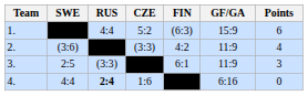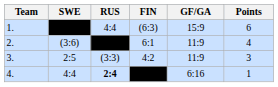 <table class="wikitable" bgcolor="#EFEFFF" width="50%">
 <tr bgcolor="#BCD2EE">
 <th>Team</th>
 <th>SWE</th>
 <th>RUS</th>
-<th>CZE</th>
 <th>FIN</th>
 <th>GF/GA</th>
 <th>Points</th>
 </tr>
 <tr bgcolor="#CAE1FF" align="center">
 <td align="left">1. </td>
 <td style="background:#000000;"></td>
 <td>4:4</td>
-<td>5:2</td>
 <td>(6:3)</td>
 <td>15:9</td>
 <td>6</td>
 </tr>
 <tr bgcolor="#CAE1FF" align="center">
 <td align="left">2. </td>
 <td>(3:6)</td>
 <td style="background:#000000;"></td>
-<td>(3:3)</td>
-<td>4:2</td>
+<td>6:1</td>
 <td>11:9</td>
 <td>4</td>
 </tr>
 <tr bgcolor="#CAE1FF" align="center">
 <td align="left">3. </td>
 <td>2:5</td>
 <td>(3:3)</td>
-<td style="background:#000000;"></td>
-<td>6:1</td>
+<td>4:2</td>
 <td>11:9</td>
 <td>3</td>
 </tr>
 <tr bgcolor="#CAE1FF" align="center">
 <td align="left">4. </td>
 <td>4:4</td>
 <td><strong>2:4</strong></td>
-<td>1:6</td>
 <td style="background:#000000;"></td>
 <td>6:16</td>
-<td>0</td>
+<td>1</td>
 </tr>
 </table>
